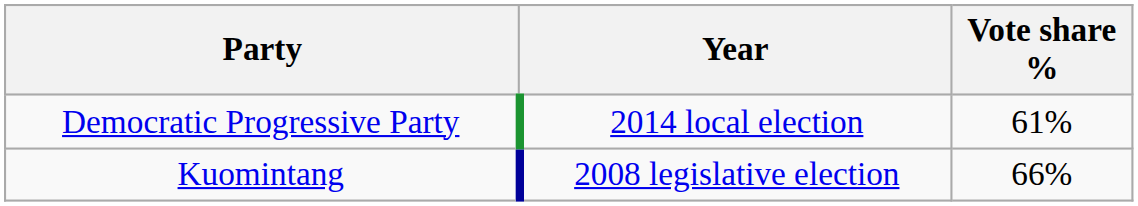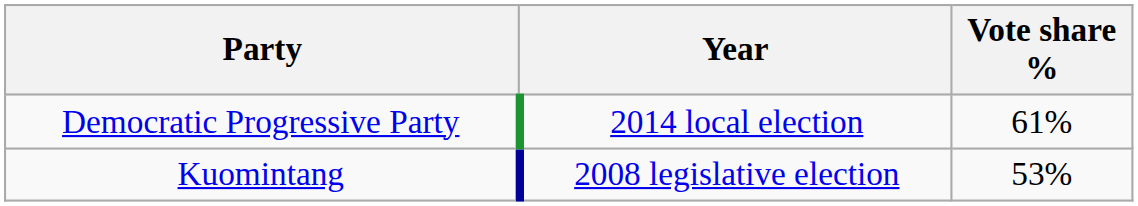 <table class="wikitable" style="text-align:center">
 <tr>
 <th width=240>Party</th>
 <th width=200>Year</th>
 <th width=80>Vote share %</th>
 </tr>
 <tr>
 <td align=center style="border-right:4px solid #1B9431;" align="center"><a href='#'>Democratic Progressive Party</a></td>
 <td><a href='#'>2014 local election</a></td>
 <td>61%</td>
 </tr>
 <tr>
 <td align=center style="border-right:4px solid #000099;" align="center"><a href='#'>Kuomintang</a></td>
 <td><a href='#'>2008 legislative election</a></td>
-<td>66%</td>
+<td>53%</td>
 </tr>
 </table>
